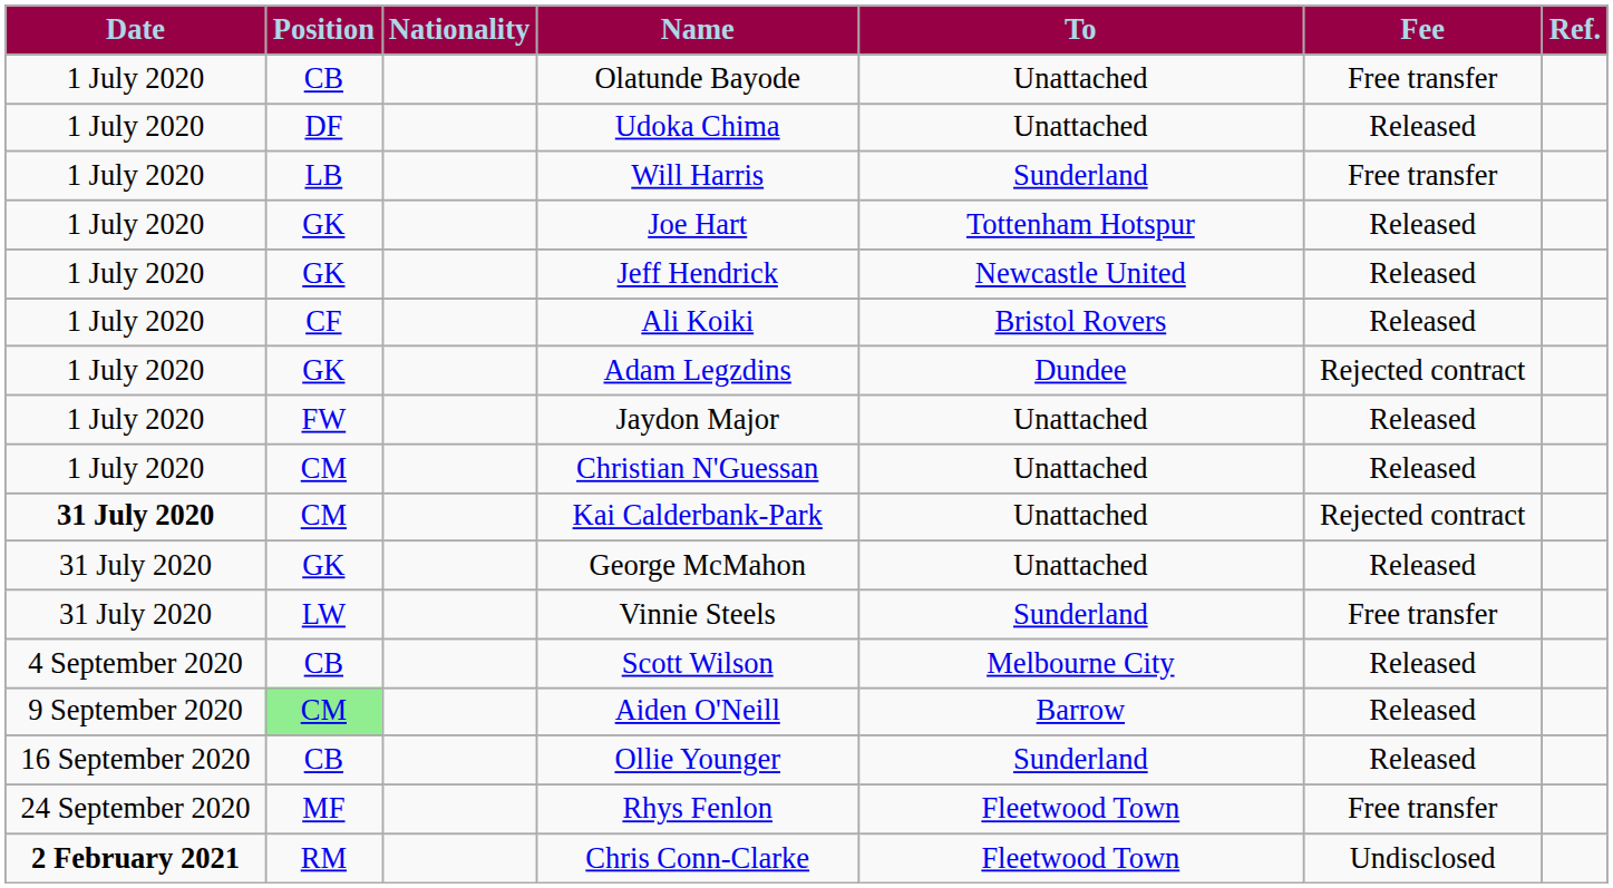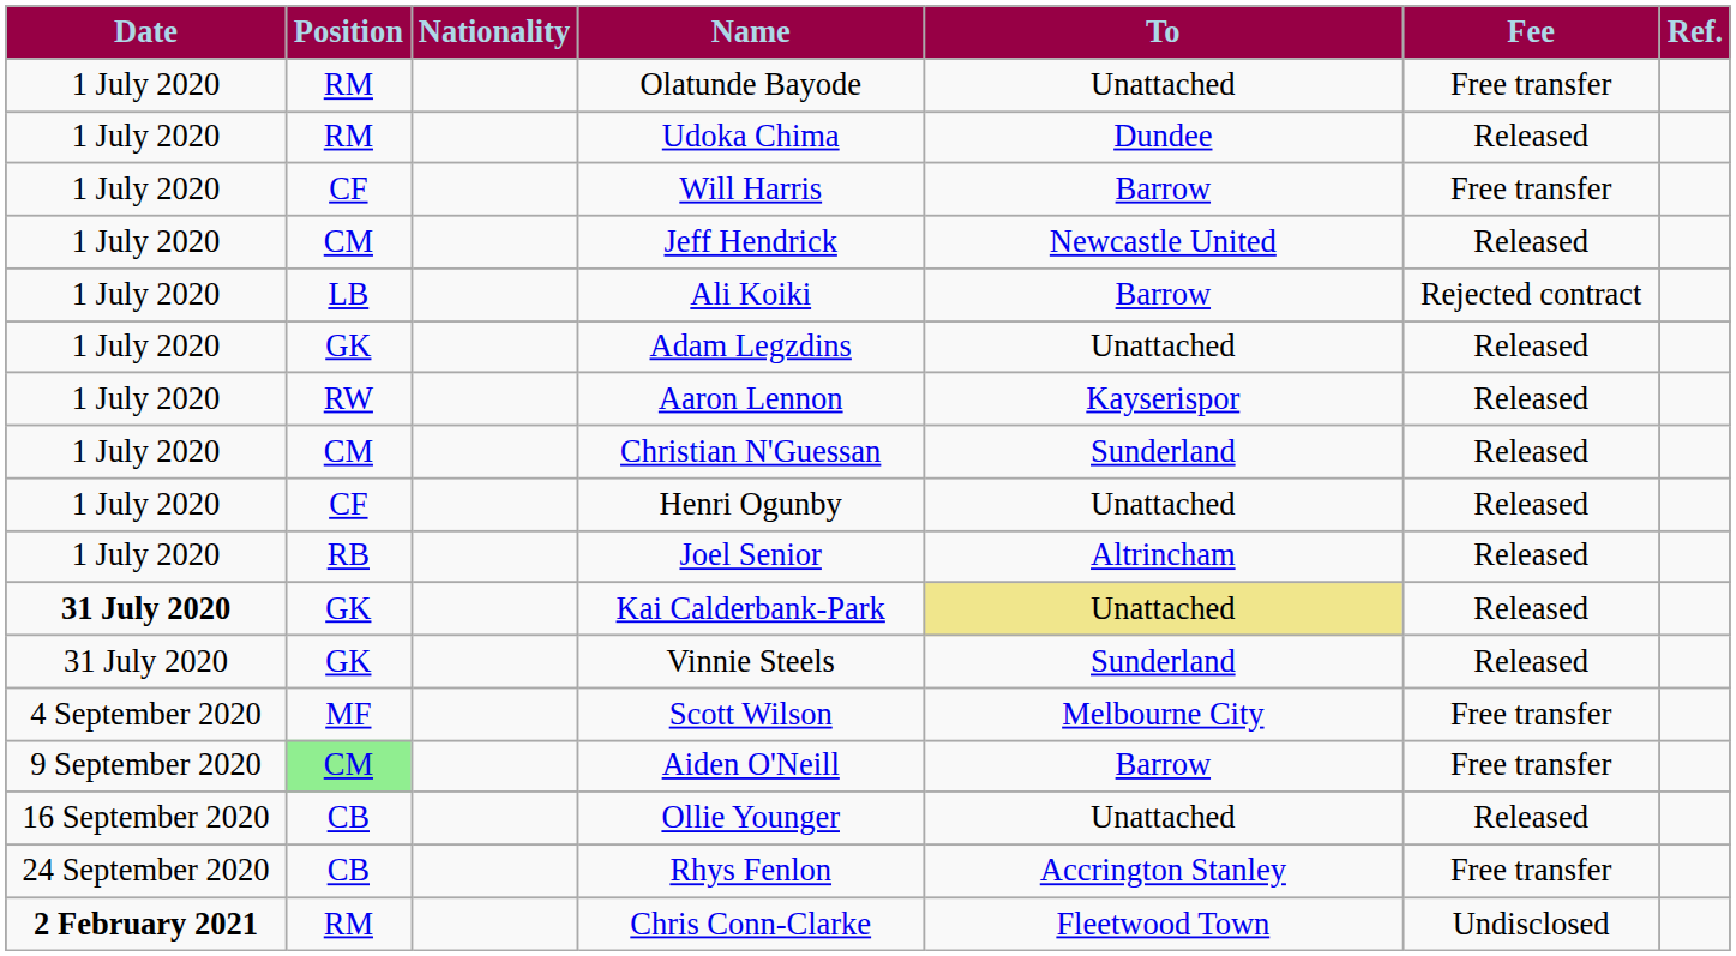 <table class="wikitable"  style="text-align:center; font-size:90%; ">
 <tr>
 <th style="background:#970045; color:#ADD8E6; ; width:120px;">Date</th>
 <th style="background:#970045; color:#ADD8E6; ; width:50px;">Position</th>
 <th style="background:#970045; color:#ADD8E6; ; width:50px;">Nationality</th>
 <th style="background:#970045; color:#ADD8E6; ; width:150px;">Name</th>
 <th style="background:#970045; color:#ADD8E6; ; width:210px;">To</th>
 <th style="background:#970045; color:#ADD8E6; ; width:110px;">Fee</th>
 <th style="background:#970045; color:#ADD8E6; ; width:25px;">Ref.</th>
 </tr>
 <tr>
 <td>1 July 2020</td>
-<td><a href='#'>CB</a></td>
+<td><a href='#'>RM</a></td>
 <td></td>
 <td>Olatunde Bayode</td>
 <td> Unattached</td>
 <td>Free transfer</td>
 <td></td>
 </tr>
 <tr>
 <td>1 July 2020</td>
-<td><a href='#'>DF</a></td>
+<td><a href='#'>RM</a></td>
 <td></td>
 <td><a href='#'>Udoka Chima</a></td>
-<td> Unattached</td>
+<td> <a href='#'>Dundee</a></td>
 <td>Released</td>
 <td></td>
 </tr>
 <tr>
 <td>1 July 2020</td>
-<td><a href='#'>LB</a></td>
+<td><a href='#'>CF</a></td>
 <td></td>
 <td><a href='#'>Will Harris</a></td>
-<td> <a href='#'>Sunderland</a></td>
+<td> <a href='#'>Barrow</a></td>
 <td>Free transfer</td>
 <td></td>
 </tr>
 <tr>
 <td>1 July 2020</td>
-<td><a href='#'>GK</a></td>
-<td></td>
-<td><a href='#'>Joe Hart</a></td>
-<td> <a href='#'>Tottenham Hotspur</a></td>
-<td>Released</td>
-<td></td>
-</tr>
-<tr>
-<td>1 July 2020</td>
-<td><a href='#'>GK</a></td>
+<td><a href='#'>CM</a></td>
 <td></td>
 <td><a href='#'>Jeff Hendrick</a></td>
 <td> <a href='#'>Newcastle United</a></td>
 <td>Released</td>
 <td></td>
 </tr>
 <tr>
 <td>1 July 2020</td>
-<td><a href='#'>CF</a></td>
+<td><a href='#'>LB</a></td>
 <td></td>
 <td><a href='#'>Ali Koiki</a></td>
-<td> <a href='#'>Bristol Rovers</a></td>
-<td>Released</td>
+<td> <a href='#'>Barrow</a></td>
+<td>Rejected contract</td>
 <td></td>
 </tr>
 <tr>
 <td>1 July 2020</td>
 <td><a href='#'>GK</a></td>
 <td></td>
 <td><a href='#'>Adam Legzdins</a></td>
-<td> <a href='#'>Dundee</a></td>
-<td>Rejected contract</td>
+<td> Unattached</td>
+<td>Released</td>
 <td></td>
 </tr>
 <tr>
 <td>1 July 2020</td>
-<td><a href='#'>FW</a></td>
+<td><a href='#'>RW</a></td>
 <td></td>
-<td>Jaydon Major</td>
-<td> Unattached</td>
+<td><a href='#'>Aaron Lennon</a></td>
+<td> <a href='#'>Kayserispor</a></td>
 <td>Released</td>
 <td></td>
 </tr>
 <tr>
 <td>1 July 2020</td>
 <td><a href='#'>CM</a></td>
 <td></td>
 <td><a href='#'>Christian N'Guessan</a></td>
+<td> <a href='#'>Sunderland</a></td>
+<td>Released</td>
+<td></td>
+</tr>
+<tr>
+<td>1 July 2020</td>
+<td><a href='#'>CF</a></td>
+<td></td>
+<td>Henri Ogunby</td>
 <td> Unattached</td>
 <td>Released</td>
 <td></td>
 </tr>
 <tr>
+<td>1 July 2020</td>
+<td><a href='#'>RB</a></td>
+<td></td>
+<td><a href='#'>Joel Senior</a></td>
+<td> <a href='#'>Altrincham</a></td>
+<td>Released</td>
+<td></td>
+</tr>
+<tr>
 <td><strong>31 July 2020</strong></td>
-<td><a href='#'>CM</a></td>
+<td><a href='#'>GK</a></td>
 <td></td>
 <td><a href='#'>Kai Calderbank-Park</a></td>
-<td> Unattached</td>
-<td>Rejected contract</td>
+<td style="background: khaki;"> Unattached</td>
+<td>Released</td>
 <td></td>
 </tr>
 <tr>
 <td>31 July 2020</td>
 <td><a href='#'>GK</a></td>
 <td></td>
-<td>George McMahon</td>
-<td> Unattached</td>
+<td>Vinnie Steels</td>
+<td> <a href='#'>Sunderland</a></td>
 <td>Released</td>
 <td></td>
 </tr>
 <tr>
-<td>31 July 2020</td>
-<td><a href='#'>LW</a></td>
-<td></td>
-<td>Vinnie Steels</td>
-<td> <a href='#'>Sunderland</a></td>
-<td>Free transfer</td>
-<td></td>
-</tr>
-<tr>
 <td>4 September 2020</td>
-<td><a href='#'>CB</a></td>
+<td><a href='#'>MF</a></td>
 <td></td>
 <td><a href='#'>Scott Wilson</a></td>
 <td> <a href='#'>Melbourne City</a></td>
-<td>Released</td>
+<td>Free transfer</td>
 <td></td>
 </tr>
 <tr>
 <td>9 September 2020</td>
 <td style="background: lightgreen;"><a href='#'>CM</a></td>
 <td></td>
 <td><a href='#'>Aiden O'Neill</a></td>
 <td> <a href='#'>Barrow</a></td>
-<td>Released</td>
+<td>Free transfer</td>
 <td></td>
 </tr>
 <tr>
 <td>16 September 2020</td>
 <td><a href='#'>CB</a></td>
 <td></td>
 <td><a href='#'>Ollie Younger</a></td>
-<td> <a href='#'>Sunderland</a></td>
+<td> Unattached</td>
 <td>Released</td>
 <td></td>
 </tr>
 <tr>
 <td>24 September 2020</td>
-<td><a href='#'>MF</a></td>
+<td><a href='#'>CB</a></td>
 <td></td>
 <td><a href='#'>Rhys Fenlon</a></td>
-<td> <a href='#'>Fleetwood Town</a></td>
+<td> <a href='#'>Accrington Stanley</a></td>
 <td>Free transfer</td>
 <td></td>
 </tr>
 <tr>
 <td><strong>2 February 2021</strong></td>
 <td><a href='#'>RM</a></td>
 <td></td>
 <td><a href='#'>Chris Conn-Clarke</a></td>
 <td> <a href='#'>Fleetwood Town</a></td>
 <td>Undisclosed</td>
 <td></td>
 </tr>
 </table>
